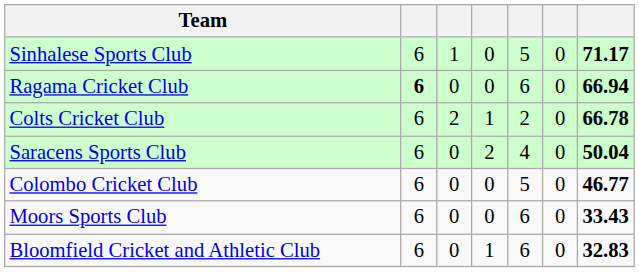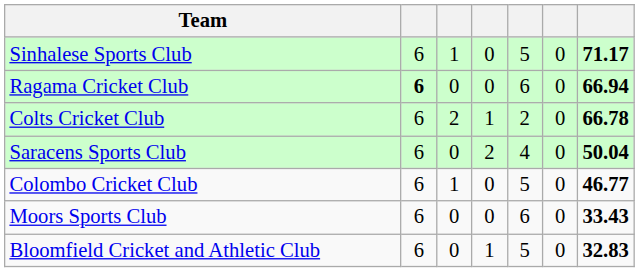 <table class="wikitable" style="text-align:center">
 <tr>
 <th style="width:300px">Team</th>
 <th width="20"></th>
 <th width="20"></th>
 <th width="20"></th>
 <th width="20"></th>
 <th width="20"></th>
 <th width="20"></th>
 </tr>
 <tr style="background:#cfc">
 <td style="text-align:left"><a href='#'>Sinhalese Sports Club</a></td>
 <td>6</td>
 <td>1</td>
 <td>0</td>
 <td>5</td>
 <td>0</td>
 <td><strong>71.17</strong></td>
 </tr>
 <tr style="background:#cfc">
 <td style="text-align:left"><a href='#'>Ragama Cricket Club</a></td>
 <td><strong>6</strong></td>
 <td>0</td>
 <td>0</td>
 <td>6</td>
 <td>0</td>
 <td><strong>66.94</strong></td>
 </tr>
 <tr style="background:#cfc">
 <td style="text-align:left"><a href='#'>Colts Cricket Club</a></td>
 <td>6</td>
 <td>2</td>
 <td>1</td>
 <td>2</td>
 <td>0</td>
 <td><strong>66.78</strong></td>
 </tr>
 <tr style="background:#cfc">
 <td style="text-align:left"><a href='#'>Saracens Sports Club</a></td>
 <td>6</td>
 <td>0</td>
 <td>2</td>
 <td>4</td>
 <td>0</td>
 <td><strong>50.04</strong></td>
 </tr>
 <tr>
 <td style="text-align:left"><a href='#'>Colombo Cricket Club</a></td>
 <td>6</td>
-<td>0</td>
+<td>1</td>
 <td>0</td>
 <td>5</td>
 <td>0</td>
 <td><strong>46.77</strong></td>
 </tr>
 <tr>
 <td style="text-align:left"><a href='#'>Moors Sports Club</a></td>
 <td>6</td>
 <td>0</td>
 <td>0</td>
 <td>6</td>
 <td>0</td>
 <td><strong>33.43</strong></td>
 </tr>
 <tr>
 <td style="text-align:left"><a href='#'>Bloomfield Cricket and Athletic Club</a></td>
 <td>6</td>
 <td>0</td>
 <td>1</td>
-<td>6</td>
+<td>5</td>
 <td>0</td>
 <td><strong>32.83</strong></td>
 </tr>
 </table>
